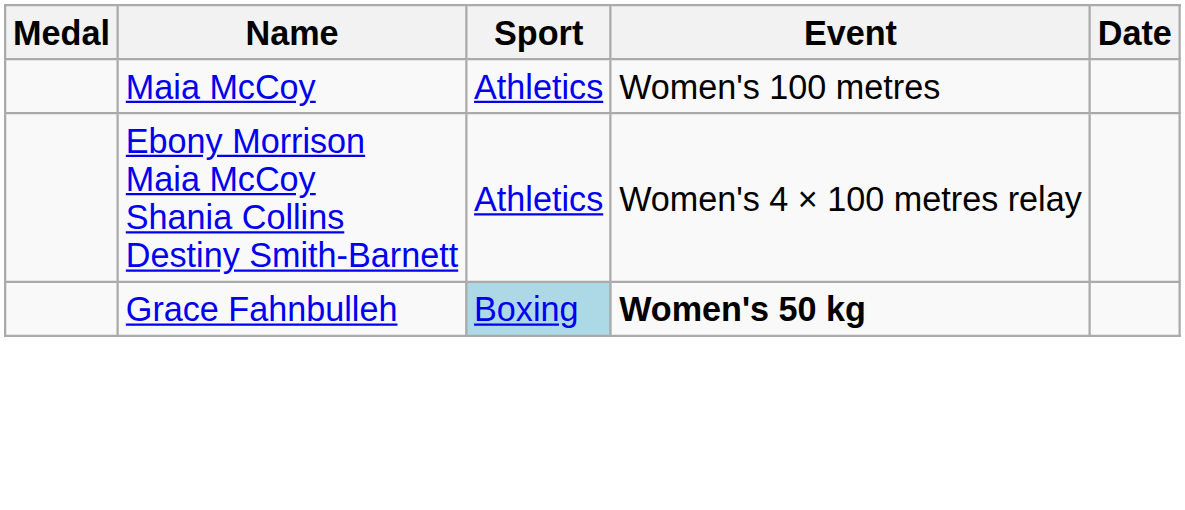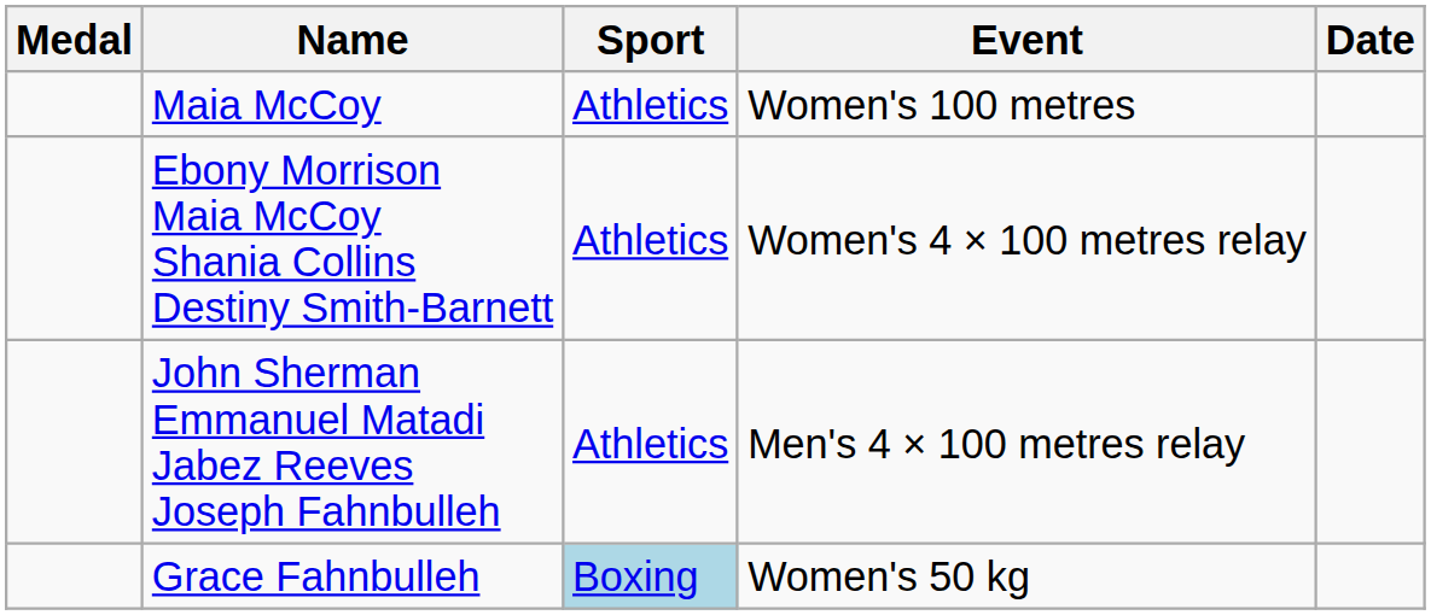 <table class="wikitable sortable" style="font-size:95%">
 <tr>
 <th>Medal</th>
 <th>Name</th>
 <th>Sport</th>
 <th>Event</th>
 <th>Date</th>
 </tr>
 <tr>
 <td></td>
 <td><a href='#'>Maia McCoy</a></td>
 <td><a href='#'>Athletics</a></td>
 <td>Women's 100 metres</td>
 <td></td>
 </tr>
 <tr>
 <td></td>
 <td><a href='#'>Ebony Morrison</a><br><a href='#'>Maia McCoy</a><br><a href='#'>Shania Collins</a><br><a href='#'>Destiny Smith-Barnett</a></td>
 <td><a href='#'>Athletics</a></td>
 <td>Women's 4 × 100 metres relay</td>
 <td></td>
 </tr>
 <tr>
 <td></td>
+<td><a href='#'>John Sherman</a><br><a href='#'>Emmanuel Matadi</a><br><a href='#'>Jabez Reeves</a><br><a href='#'>Joseph Fahnbulleh</a></td>
+<td><a href='#'>Athletics</a></td>
+<td>Men's 4 × 100 metres relay</td>
+<td></td>
+</tr>
+<tr>
+<td></td>
 <td><a href='#'>Grace Fahnbulleh</a></td>
 <td style="background: lightblue;"><a href='#'>Boxing</a></td>
-<td><strong>Women's 50 kg</strong></td>
+<td>Women's 50 kg</td>
 <td></td>
 </tr>
 </table>
